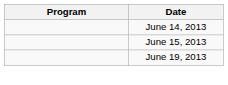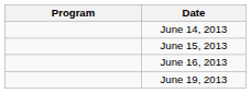 <table class="wikitable" style="text-align:center">
 <tr>
 <th width="200">Program</th>
 <th width="150">Date</th>
 </tr>
 <tr>
 <td></td>
 <td>June 14, 2013</td>
 </tr>
 <tr>
 <td></td>
 <td>June 15, 2013</td>
 </tr>
 <tr>
 <td></td>
+<td>June 16, 2013</td>
+</tr>
+<tr>
+<td></td>
 <td>June 19, 2013</td>
 </tr>
 </table>
